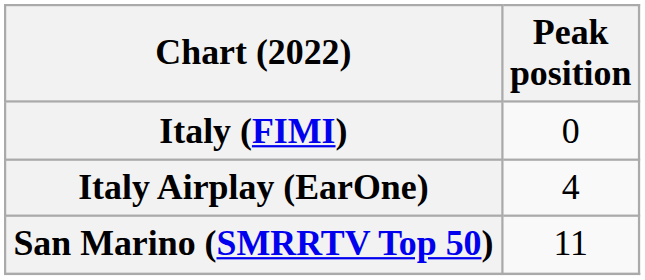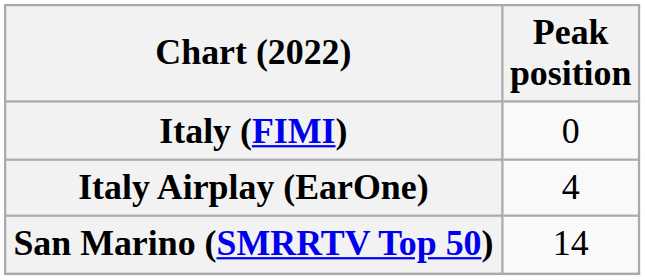 <table class="wikitable sortable plainrowheaders" style="text-align:center;">
 <tr>
 <th>Chart (2022)</th>
 <th>Peak<br>position</th>
 </tr>
 <tr>
 <th scope="row">Italy (<a href='#'>FIMI</a>)</th>
 <td>0</td>
 </tr>
 <tr>
 <th scope="row">Italy Airplay (EarOne)</th>
 <td>4</td>
 </tr>
 <tr>
 <th scope="row">San Marino (<a href='#'>SMRRTV Top 50</a>)</th>
-<td>11</td>
+<td>14</td>
 </tr>
 <tr>
 </tr>
 </table>
